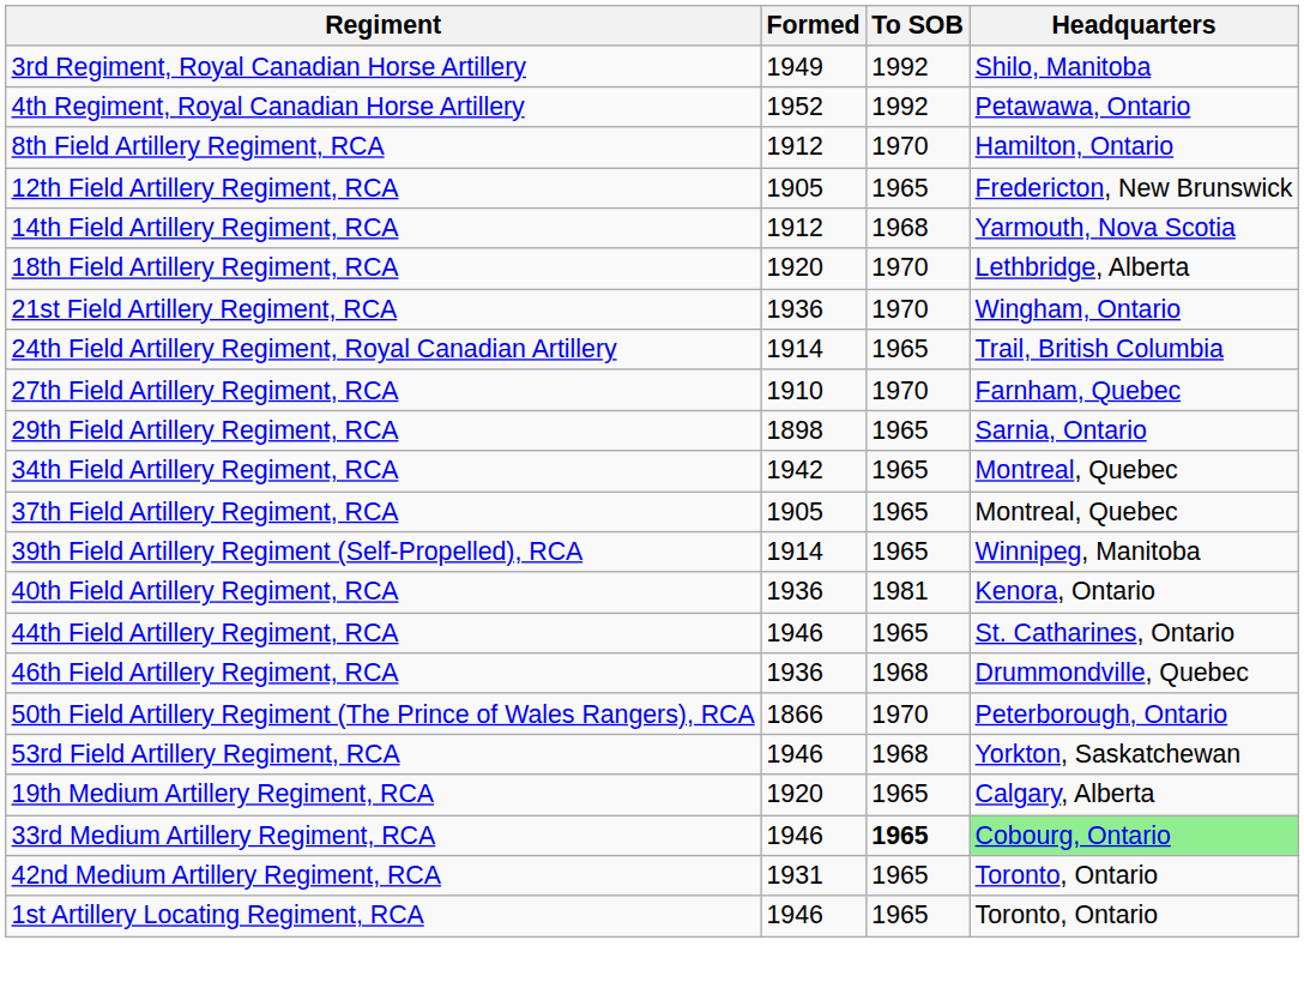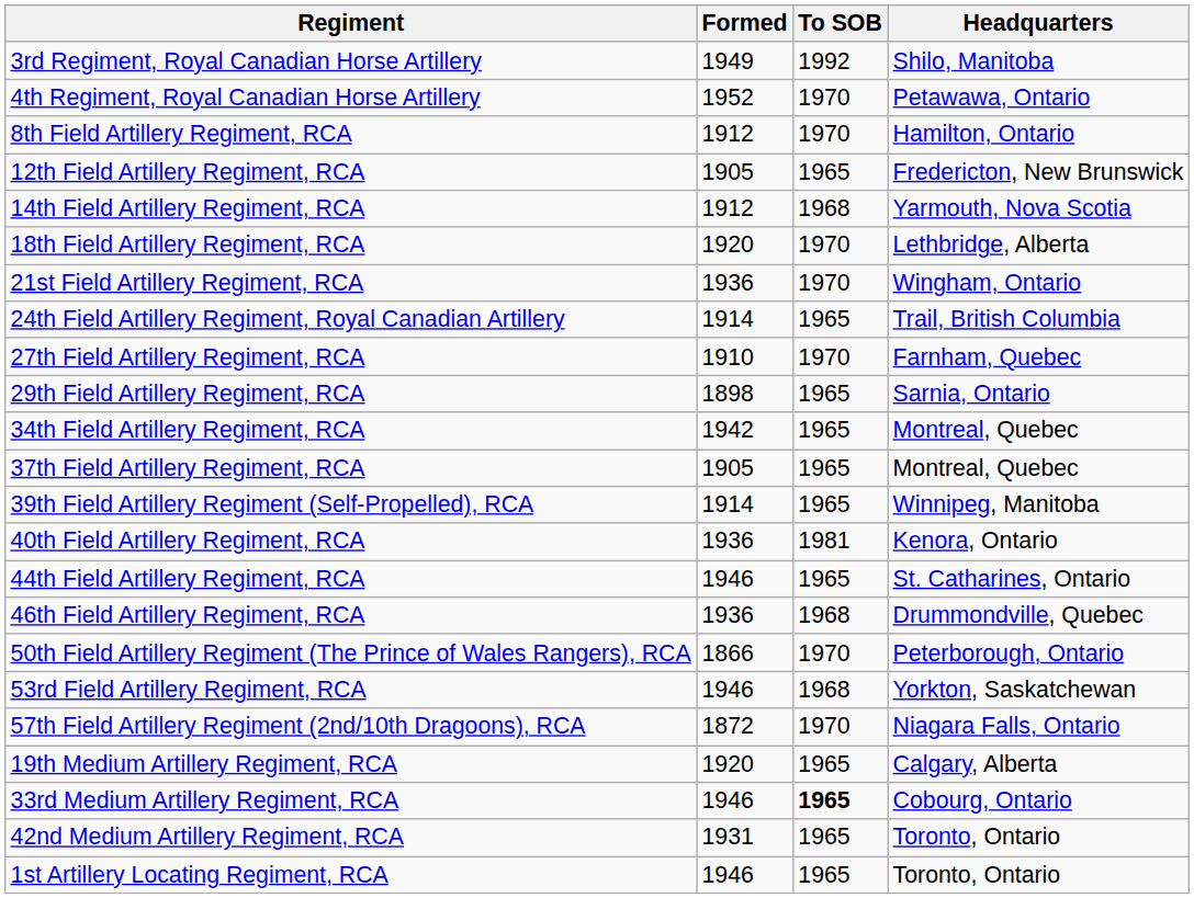 <table class="wikitable">
 <tr>
 <th>Regiment</th>
 <th>Formed</th>
 <th>To SOB</th>
 <th>Headquarters</th>
 </tr>
 <tr>
 <td><a href='#'>3rd Regiment, Royal Canadian Horse Artillery</a></td>
 <td>1949</td>
 <td>1992</td>
 <td><a href='#'>Shilo, Manitoba</a></td>
 </tr>
 <tr>
 <td><a href='#'>4th Regiment, Royal Canadian Horse Artillery</a></td>
 <td>1952</td>
-<td>1992</td>
+<td>1970</td>
 <td><a href='#'>Petawawa, Ontario</a></td>
 </tr>
 <tr>
 <td><a href='#'>8th Field Artillery Regiment, RCA</a></td>
 <td>1912</td>
 <td>1970</td>
 <td><a href='#'>Hamilton, Ontario</a></td>
 </tr>
 <tr>
 <td><a href='#'>12th Field Artillery Regiment, RCA</a></td>
 <td>1905</td>
 <td>1965</td>
 <td><a href='#'>Fredericton</a>, New Brunswick</td>
 </tr>
 <tr>
 <td><a href='#'>14th Field Artillery Regiment, RCA</a></td>
 <td>1912</td>
 <td>1968</td>
 <td><a href='#'>Yarmouth, Nova Scotia</a></td>
 </tr>
 <tr>
 <td><a href='#'>18th Field Artillery Regiment, RCA</a></td>
 <td>1920</td>
 <td>1970</td>
 <td><a href='#'>Lethbridge</a>, Alberta</td>
 </tr>
 <tr>
 <td><a href='#'>21st Field Artillery Regiment, RCA</a></td>
 <td>1936</td>
 <td>1970</td>
 <td><a href='#'>Wingham, Ontario</a></td>
 </tr>
 <tr>
 <td><a href='#'>24th Field Artillery Regiment, Royal Canadian Artillery</a></td>
 <td>1914</td>
 <td>1965</td>
 <td><a href='#'>Trail, British Columbia</a></td>
 </tr>
 <tr>
 <td><a href='#'>27th Field Artillery Regiment, RCA</a></td>
 <td>1910</td>
 <td>1970</td>
 <td><a href='#'>Farnham, Quebec</a></td>
 </tr>
 <tr>
 <td><a href='#'>29th Field Artillery Regiment, RCA</a></td>
 <td>1898</td>
 <td>1965</td>
 <td><a href='#'>Sarnia, Ontario</a></td>
 </tr>
 <tr>
 <td><a href='#'>34th Field Artillery Regiment, RCA</a></td>
 <td>1942</td>
 <td>1965</td>
 <td><a href='#'>Montreal</a>, Quebec</td>
 </tr>
 <tr>
 <td><a href='#'>37th Field Artillery Regiment, RCA</a></td>
 <td>1905</td>
 <td>1965</td>
 <td>Montreal, Quebec</td>
 </tr>
 <tr>
 <td><a href='#'>39th Field Artillery Regiment (Self-Propelled), RCA</a></td>
 <td>1914</td>
 <td>1965</td>
 <td><a href='#'>Winnipeg</a>, Manitoba</td>
 </tr>
 <tr>
 <td><a href='#'>40th Field Artillery Regiment, RCA</a></td>
 <td>1936</td>
 <td>1981</td>
 <td><a href='#'>Kenora</a>, Ontario</td>
 </tr>
 <tr>
 <td><a href='#'>44th Field Artillery Regiment, RCA</a></td>
 <td>1946</td>
 <td>1965</td>
 <td><a href='#'>St. Catharines</a>, Ontario</td>
 </tr>
 <tr>
 <td><a href='#'>46th Field Artillery Regiment, RCA</a></td>
 <td>1936</td>
 <td>1968</td>
 <td><a href='#'>Drummondville</a>, Quebec</td>
 </tr>
 <tr>
 <td><a href='#'>50th Field Artillery Regiment (The Prince of Wales Rangers), RCA</a></td>
 <td>1866</td>
 <td>1970</td>
 <td><a href='#'>Peterborough, Ontario</a></td>
 </tr>
 <tr>
 <td><a href='#'>53rd Field Artillery Regiment, RCA</a></td>
 <td>1946</td>
 <td>1968</td>
 <td><a href='#'>Yorkton</a>, Saskatchewan</td>
 </tr>
 <tr>
+<td><a href='#'>57th Field Artillery Regiment (2nd/10th Dragoons), RCA</a></td>
+<td>1872</td>
+<td>1970</td>
+<td><a href='#'>Niagara Falls, Ontario</a></td>
+</tr>
+<tr>
 <td><a href='#'>19th Medium Artillery Regiment, RCA</a></td>
 <td>1920</td>
 <td>1965</td>
 <td><a href='#'>Calgary</a>, Alberta</td>
 </tr>
 <tr>
 <td><a href='#'>33rd Medium Artillery Regiment, RCA</a></td>
 <td>1946</td>
 <td><strong>1965</strong></td>
-<td style="background: lightgreen;"><a href='#'>Cobourg, Ontario</a></td>
+<td><a href='#'>Cobourg, Ontario</a></td>
 </tr>
 <tr>
 <td><a href='#'>42nd Medium Artillery Regiment, RCA</a></td>
 <td>1931</td>
 <td>1965</td>
 <td><a href='#'>Toronto</a>, Ontario</td>
 </tr>
 <tr>
 <td><a href='#'>1st Artillery Locating Regiment, RCA</a></td>
 <td>1946</td>
 <td>1965</td>
 <td>Toronto, Ontario</td>
 </tr>
 </table>
